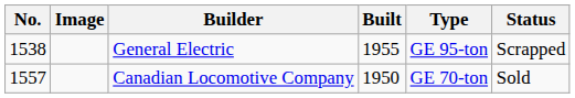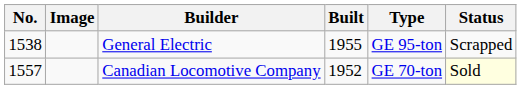 <table class="wikitable sortable">
 <tr>
 <th>No.</th>
 <th>Image</th>
 <th>Builder</th>
 <th>Built</th>
 <th>Type</th>
 <th>Status</th>
 </tr>
 <tr>
 <td>1538</td>
 <td></td>
 <td><a href='#'>General Electric</a></td>
 <td>1955</td>
 <td><a href='#'>GE 95-ton</a></td>
 <td>Scrapped</td>
 </tr>
 <tr>
 <td>1557</td>
 <td></td>
 <td><a href='#'>Canadian Locomotive Company</a></td>
-<td>1950</td>
+<td>1952</td>
 <td><a href='#'>GE 70-ton</a></td>
-<td>Sold</td>
+<td style="background: lightyellow;">Sold</td>
 </tr>
 </table>
